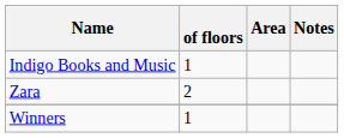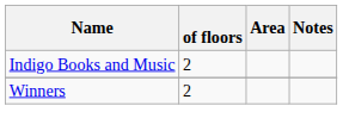 <table class="wikitable sortable">
 <tr>
 <th>Name</th>
 <th><br>of floors</th>
 <th>Area</th>
 <th class="unsortable">Notes</th>
 </tr>
 <tr>
 <td><a href='#'>Indigo Books and Music</a></td>
-<td>1</td>
-<td></td>
-<td></td>
-</tr>
-<tr>
-<td><a href='#'>Zara</a></td>
 <td>2</td>
 <td></td>
 <td></td>
 </tr>
 <tr>
 </tr>
 <tr>
 <td><a href='#'>Winners</a></td>
-<td>1</td>
+<td>2</td>
 <td></td>
 <td></td>
 </tr>
 </table>
